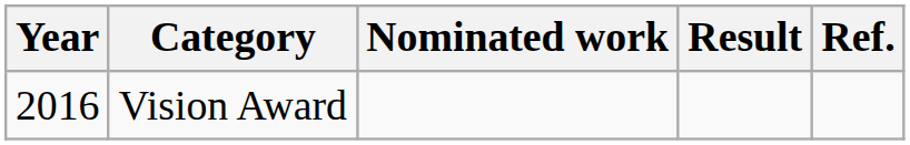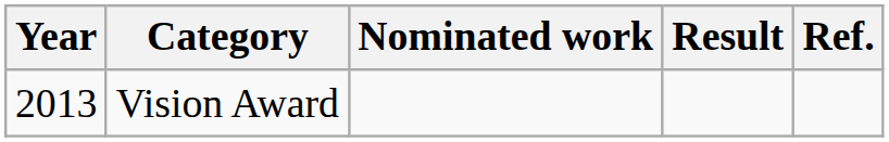 <table class="wikitable">
 <tr>
 <th>Year</th>
 <th>Category</th>
 <th>Nominated work</th>
 <th>Result</th>
 <th>Ref.</th>
 </tr>
 <tr>
-<td>2016</td>
+<td>2013</td>
 <td>Vision Award</td>
 <td></td>
 <td></td>
 <td align="center"></td>
 </tr>
 </table>
